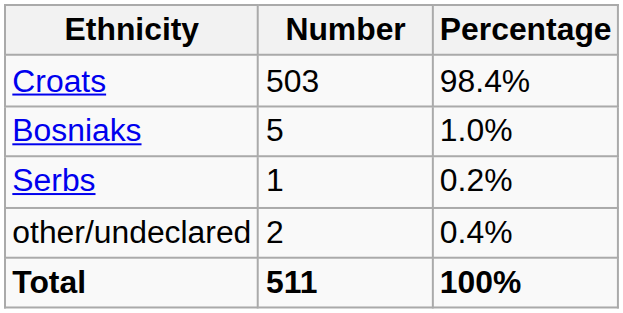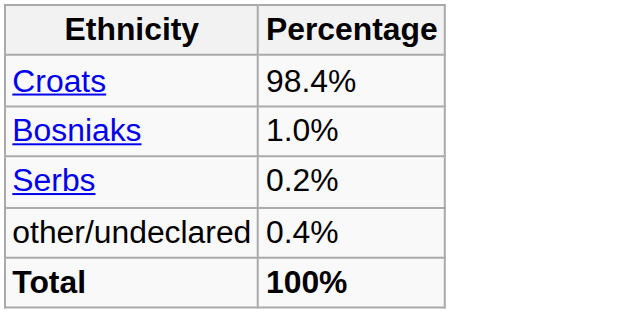 <table class="wikitable">
 <tr>
 <th width="100px">Ethnicity</th>
-<th width="80px">Number</th>
 <th width="80px">Percentage</th>
 </tr>
 <tr>
 <td><a href='#'>Croats</a></td>
-<td>503</td>
 <td>98.4%</td>
 </tr>
 <tr>
 <td><a href='#'>Bosniaks</a></td>
-<td>5</td>
 <td>1.0%</td>
 </tr>
 <tr>
 <td><a href='#'>Serbs</a></td>
-<td>1</td>
 <td>0.2%</td>
 </tr>
 <tr>
 <td>other/undeclared</td>
-<td>2</td>
 <td>0.4%</td>
 </tr>
 <tr>
 <td><strong>Total</strong></td>
-<td><strong>511</strong></td>
 <td><strong>100%</strong></td>
 </tr>
 </table>
